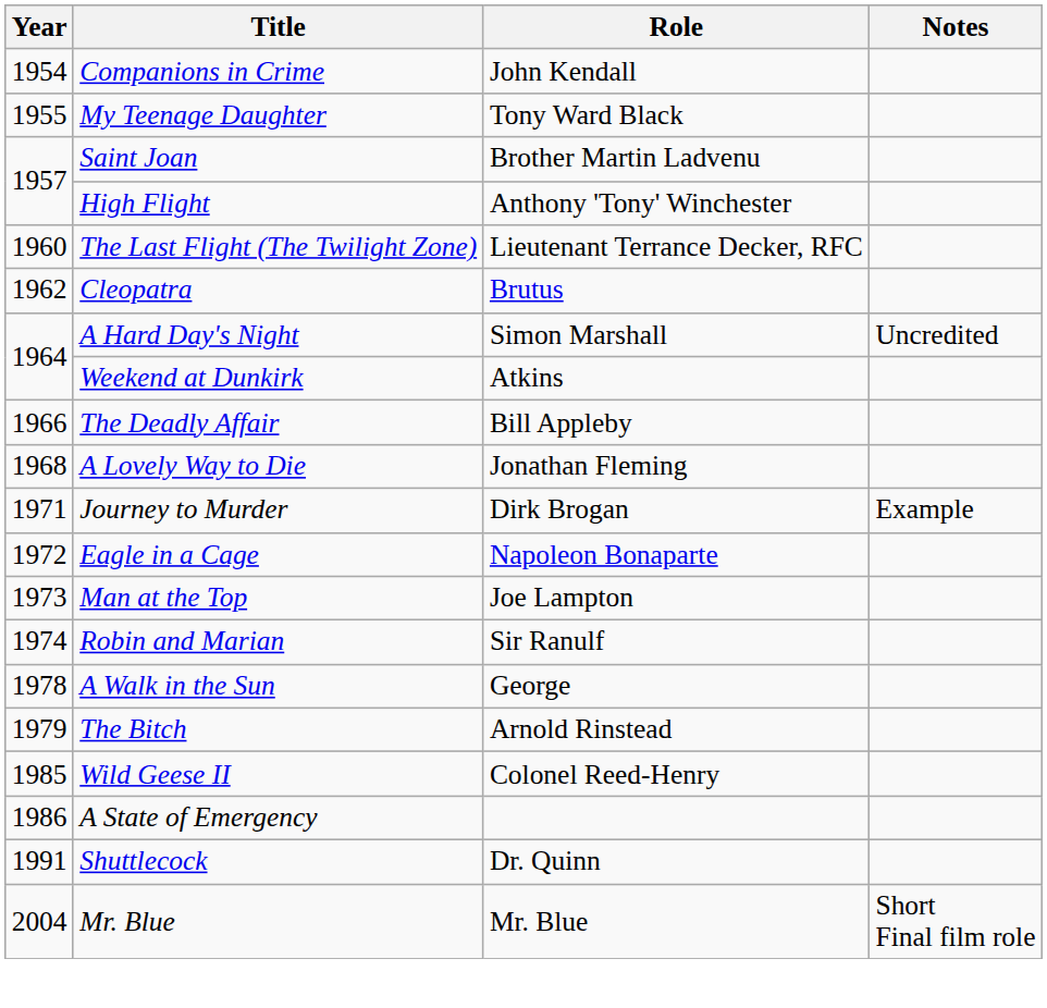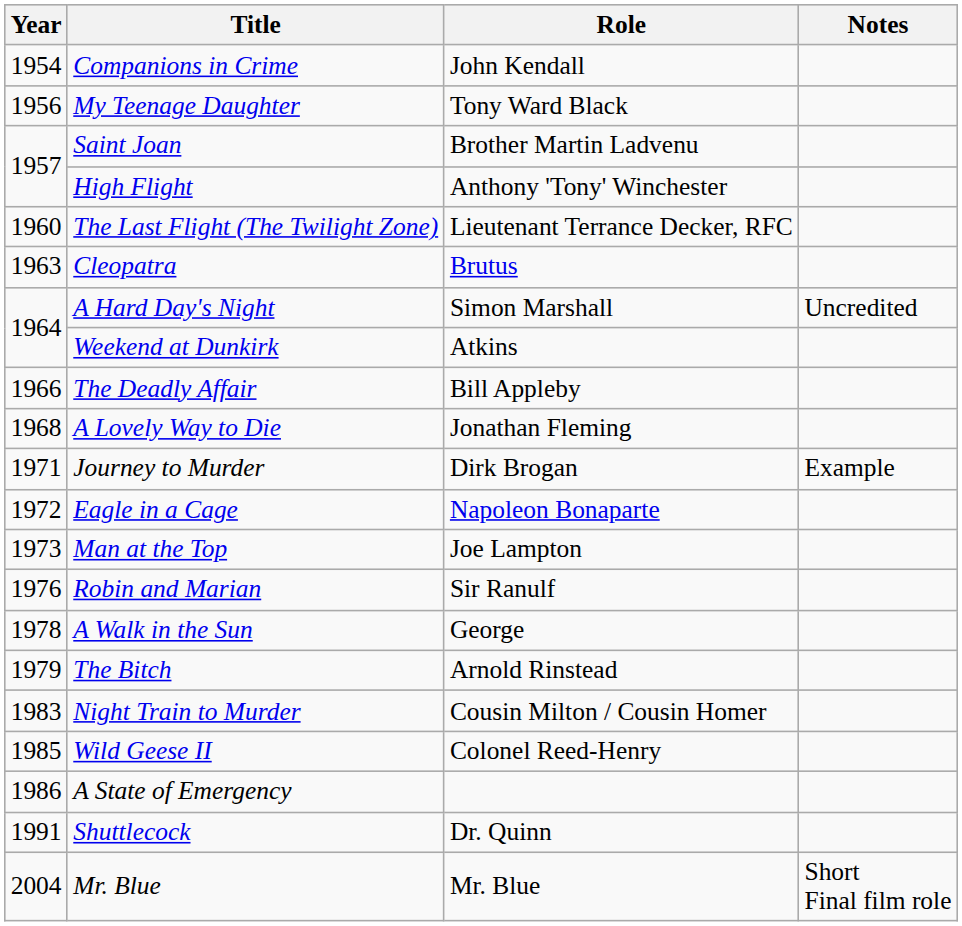 <table class="wikitable">
 <tr>
 <th>Year</th>
 <th>Title</th>
 <th>Role</th>
 <th>Notes</th>
 </tr>
 <tr>
 <td>1954</td>
 <td><em><a href='#'>Companions in Crime</a></em></td>
 <td>John Kendall</td>
 <td></td>
 </tr>
 <tr>
-<td>1955</td>
+<td>1956</td>
 <td><em><a href='#'>My Teenage Daughter</a></em></td>
 <td>Tony Ward Black</td>
 <td></td>
 </tr>
 <tr>
 <td rowspan=2>1957</td>
 <td><em><a href='#'>Saint Joan</a></em></td>
 <td>Brother Martin Ladvenu</td>
 <td></td>
 </tr>
 <tr>
 <td><em><a href='#'>High Flight</a></em></td>
 <td>Anthony 'Tony' Winchester</td>
 <td></td>
 </tr>
 <tr>
 <td>1960</td>
 <td><em><a href='#'>The Last Flight (The Twilight Zone)</a></em></td>
 <td>Lieutenant Terrance Decker, RFC</td>
 <td></td>
 </tr>
 <tr>
-<td>1962</td>
+<td>1963</td>
 <td><em><a href='#'>Cleopatra</a></em></td>
 <td><a href='#'>Brutus</a></td>
 <td></td>
 </tr>
 <tr>
 <td rowspan=2>1964</td>
 <td><em><a href='#'>A Hard Day's Night</a></em></td>
 <td>Simon Marshall</td>
 <td>Uncredited</td>
 </tr>
 <tr>
 <td><em><a href='#'>Weekend at Dunkirk</a></em></td>
 <td>Atkins</td>
 <td></td>
 </tr>
 <tr>
 <td>1966</td>
 <td><em><a href='#'>The Deadly Affair</a></em></td>
 <td>Bill Appleby</td>
 <td></td>
 </tr>
 <tr>
 <td>1968</td>
 <td><em><a href='#'>A Lovely Way to Die</a></em></td>
 <td>Jonathan Fleming</td>
 <td></td>
 </tr>
 <tr>
 <td>1971</td>
 <td><em>Journey to Murder</em></td>
 <td>Dirk Brogan</td>
 <td>Example</td>
 </tr>
 <tr>
 <td>1972</td>
 <td><em><a href='#'>Eagle in a Cage</a></em></td>
 <td><a href='#'>Napoleon Bonaparte</a></td>
 <td></td>
 </tr>
 <tr>
 <td>1973</td>
 <td><em><a href='#'>Man at the Top</a></em></td>
 <td>Joe Lampton</td>
 <td></td>
 </tr>
 <tr>
-<td>1974</td>
+<td>1976</td>
 <td><em><a href='#'>Robin and Marian</a></em></td>
 <td>Sir Ranulf</td>
 <td></td>
 </tr>
 <tr>
 <td>1978</td>
 <td><em><a href='#'>A Walk in the Sun</a></em></td>
 <td>George</td>
 <td></td>
 </tr>
 <tr>
 <td>1979</td>
 <td><em><a href='#'>The Bitch</a></em></td>
 <td>Arnold Rinstead</td>
+<td></td>
+</tr>
+<tr>
+<td>1983</td>
+<td><em><a href='#'>Night Train to Murder</a></em></td>
+<td>Cousin Milton / Cousin Homer</td>
 <td></td>
 </tr>
 <tr>
 <td>1985</td>
 <td><em><a href='#'>Wild Geese II</a></em></td>
 <td>Colonel Reed-Henry</td>
 <td></td>
 </tr>
 <tr>
 <td>1986</td>
 <td><em>A State of Emergency</em></td>
 <td></td>
 <td></td>
 </tr>
 <tr>
 <td>1991</td>
 <td><em><a href='#'>Shuttlecock</a></em></td>
 <td>Dr. Quinn</td>
 <td></td>
 </tr>
 <tr>
 <td>2004</td>
 <td><em>Mr. Blue</em></td>
 <td>Mr. Blue</td>
 <td>Short <br> Final film role</td>
 </tr>
 </table>
